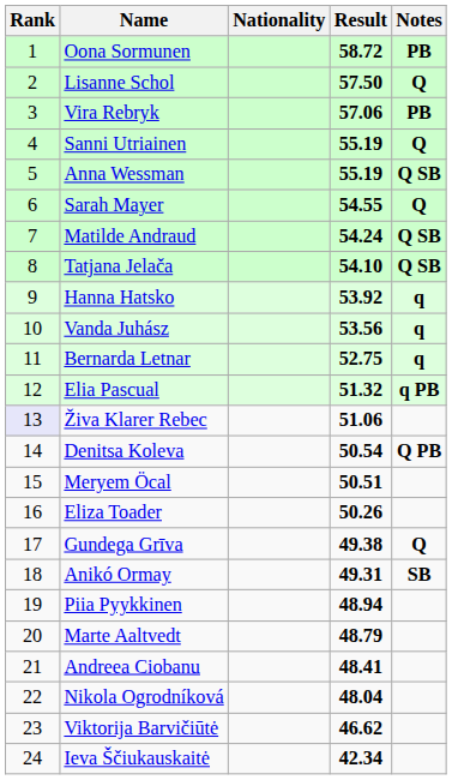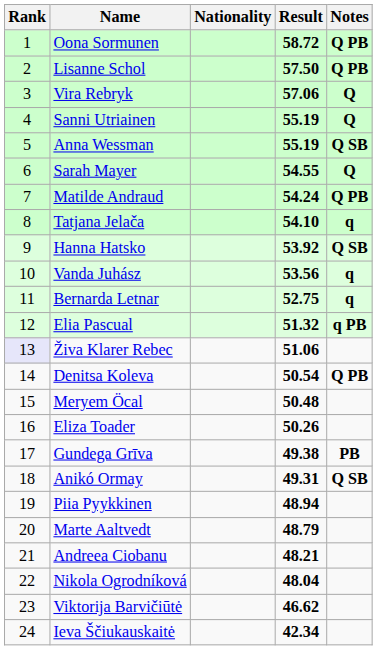 <table class="wikitable sortable" style="text-align:center">
 <tr>
 <th>Rank</th>
 <th>Name</th>
 <th>Nationality</th>
 <th>Result</th>
 <th>Notes</th>
 </tr>
 <tr bgcolor=ccffcc>
 <td>1</td>
 <td align=left><a href='#'>Oona Sormunen</a></td>
 <td align=left></td>
 <td><strong>58.72</strong></td>
-<td><strong>PB</strong></td>
+<td><strong>Q PB</strong></td>
 </tr>
 <tr bgcolor=ccffcc>
 <td>2</td>
 <td align=left><a href='#'>Lisanne Schol</a></td>
 <td align=left></td>
 <td><strong>57.50</strong></td>
-<td><strong>Q</strong></td>
+<td><strong>Q PB</strong></td>
 </tr>
 <tr bgcolor=ccffcc>
 <td>3</td>
 <td align=left><a href='#'>Vira Rebryk</a></td>
 <td align=left></td>
 <td><strong>57.06</strong></td>
-<td><strong>PB</strong></td>
+<td><strong>Q</strong></td>
 </tr>
 <tr bgcolor=ccffcc>
 <td>4</td>
 <td align=left><a href='#'>Sanni Utriainen</a></td>
 <td align=left></td>
 <td><strong>55.19</strong></td>
 <td><strong>Q</strong></td>
 </tr>
 <tr bgcolor=ccffcc>
 <td>5</td>
 <td align=left><a href='#'>Anna Wessman</a></td>
 <td align=left></td>
 <td><strong>55.19</strong></td>
 <td><strong>Q SB</strong></td>
 </tr>
 <tr bgcolor=ccffcc>
 <td>6</td>
 <td align=left><a href='#'>Sarah Mayer</a></td>
 <td align=left></td>
 <td><strong>54.55</strong></td>
 <td><strong>Q</strong></td>
 </tr>
 <tr bgcolor=ccffcc>
 <td>7</td>
 <td align=left><a href='#'>Matilde Andraud</a></td>
 <td align=left></td>
 <td><strong>54.24</strong></td>
-<td><strong>Q SB</strong></td>
+<td><strong>Q PB</strong></td>
 </tr>
 <tr bgcolor=ccffcc>
 <td>8</td>
 <td align=left><a href='#'>Tatjana Jelača</a></td>
 <td align=left></td>
 <td><strong>54.10</strong></td>
-<td><strong>Q SB</strong></td>
+<td><strong>q</strong></td>
 </tr>
 <tr bgcolor=ddffdd>
 <td>9</td>
 <td align=left><a href='#'>Hanna Hatsko</a></td>
 <td align=left></td>
 <td><strong>53.92</strong></td>
-<td><strong>q</strong></td>
+<td><strong>Q SB</strong></td>
 </tr>
 <tr bgcolor=ddffdd>
 <td>10</td>
 <td align=left><a href='#'>Vanda Juhász</a></td>
 <td align=left></td>
 <td><strong>53.56</strong></td>
 <td><strong>q</strong></td>
 </tr>
 <tr bgcolor=ddffdd>
 <td>11</td>
 <td align=left><a href='#'>Bernarda Letnar</a></td>
 <td align=left></td>
 <td><strong>52.75</strong></td>
 <td><strong>q</strong></td>
 </tr>
 <tr bgcolor=ddffdd>
 <td>12</td>
 <td align=left><a href='#'>Elia Pascual</a></td>
 <td align=left></td>
 <td><strong>51.32</strong></td>
 <td><strong>q PB</strong></td>
 </tr>
 <tr>
 <td style="background: lavender;">13</td>
 <td align=left><a href='#'>Živa Klarer Rebec</a></td>
 <td align=left></td>
 <td><strong>51.06</strong></td>
 <td></td>
 </tr>
 <tr>
 <td>14</td>
 <td align=left><a href='#'>Denitsa Koleva</a></td>
 <td align=left></td>
 <td><strong>50.54</strong></td>
 <td><strong>Q PB</strong></td>
 </tr>
 <tr>
 <td>15</td>
 <td align=left><a href='#'>Meryem Öcal</a></td>
 <td align=left></td>
-<td><strong>50.51</strong></td>
+<td><strong>50.48</strong></td>
 <td></td>
 </tr>
 <tr>
 <td>16</td>
 <td align=left><a href='#'>Eliza Toader</a></td>
 <td align=left></td>
 <td><strong>50.26</strong></td>
 <td></td>
 </tr>
 <tr>
 <td>17</td>
 <td align=left><a href='#'>Gundega Grīva</a></td>
 <td align=left></td>
 <td><strong>49.38</strong></td>
-<td><strong>Q</strong></td>
+<td><strong>PB</strong></td>
 </tr>
 <tr>
 <td>18</td>
 <td align=left><a href='#'>Anikó Ormay</a></td>
 <td align=left></td>
 <td><strong>49.31</strong></td>
-<td><strong>SB</strong></td>
+<td><strong>Q SB</strong></td>
 </tr>
 <tr>
 <td>19</td>
 <td align=left><a href='#'>Piia Pyykkinen</a></td>
 <td align=left></td>
 <td><strong>48.94</strong></td>
 <td></td>
 </tr>
 <tr>
 <td>20</td>
 <td align=left><a href='#'>Marte Aaltvedt</a></td>
 <td align=left></td>
 <td><strong>48.79</strong></td>
 <td></td>
 </tr>
 <tr>
 <td>21</td>
 <td align=left><a href='#'>Andreea Ciobanu</a></td>
 <td align=left></td>
-<td><strong>48.41</strong></td>
+<td><strong>48.21</strong></td>
 <td></td>
 </tr>
 <tr>
 <td>22</td>
 <td align=left><a href='#'>Nikola Ogrodníková</a></td>
 <td align=left></td>
 <td><strong>48.04</strong></td>
 <td></td>
 </tr>
 <tr>
 <td>23</td>
 <td align=left><a href='#'>Viktorija Barvičiūtė</a></td>
 <td align=left></td>
 <td><strong>46.62</strong></td>
 <td></td>
 </tr>
 <tr>
 <td>24</td>
 <td align=left><a href='#'>Ieva Ščiukauskaitė</a></td>
 <td align=left></td>
 <td><strong>42.34</strong></td>
 <td></td>
 </tr>
 </table>
